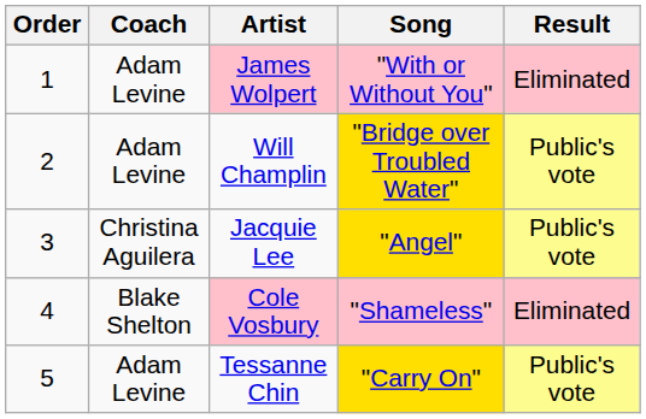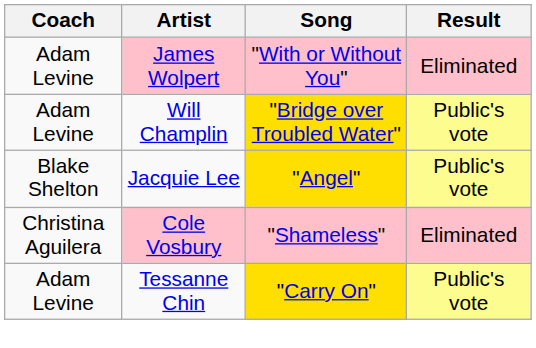 <table class="wikitable" style="text-align:center; width:65%;">
 <tr>
-<th scope="col" width="05%">Order</th>
 <th scope="col" width="15%">Coach</th>
 <th scope="col" width="15%">Artist</th>
 <th scope="col" width="20%">Song</th>
 <th scope="col" width="10%">Result</th>
 </tr>
 <tr>
-<td scope="row">1</td>
 <td>Adam Levine</td>
 <td style="background:pink;"><a href='#'>James Wolpert</a></td>
 <td style="background:pink;">"<a href='#'>With or Without You</a>"</td>
 <td style="background:pink;">Eliminated </td>
 </tr>
 <tr>
-<td scope="row">2</td>
 <td>Adam Levine</td>
 <td><a href='#'>Will Champlin</a></td>
 <td style="background:#FEDF00;">"<a href='#'>Bridge over Troubled Water</a>"</td>
 <td style="background:#fdfc8f;">Public's vote</td>
 </tr>
 <tr>
-<td scope="row">3</td>
-<td>Christina Aguilera</td>
+<td>Blake Shelton</td>
 <td><a href='#'>Jacquie Lee</a></td>
 <td style="background:#FEDF00;">"<a href='#'>Angel</a>"</td>
 <td style="background:#fdfc8f;">Public's vote</td>
 </tr>
 <tr>
-<td scope="row">4</td>
-<td>Blake Shelton</td>
+<td>Christina Aguilera</td>
 <td style="background:pink;"><a href='#'>Cole Vosbury</a></td>
 <td style="background:pink;">"<a href='#'>Shameless</a>"</td>
 <td style="background:pink;">Eliminated </td>
 </tr>
 <tr>
-<td scope="row">5</td>
 <td>Adam Levine</td>
 <td><a href='#'>Tessanne Chin</a></td>
 <td style="background:#FEDF00;">"<a href='#'>Carry On</a>"</td>
 <td style="background:#fdfc8f;">Public's vote</td>
 </tr>
 </table>
